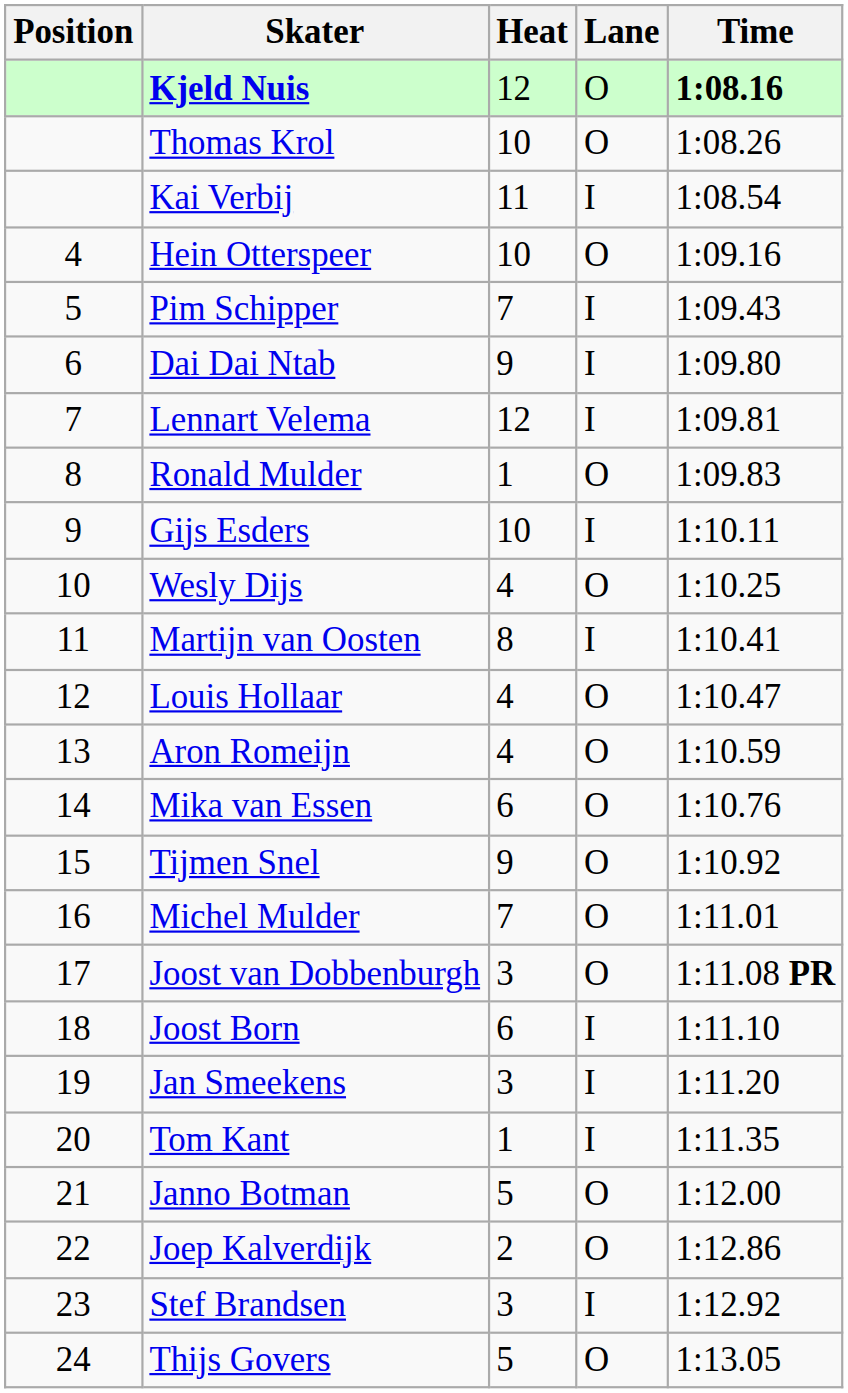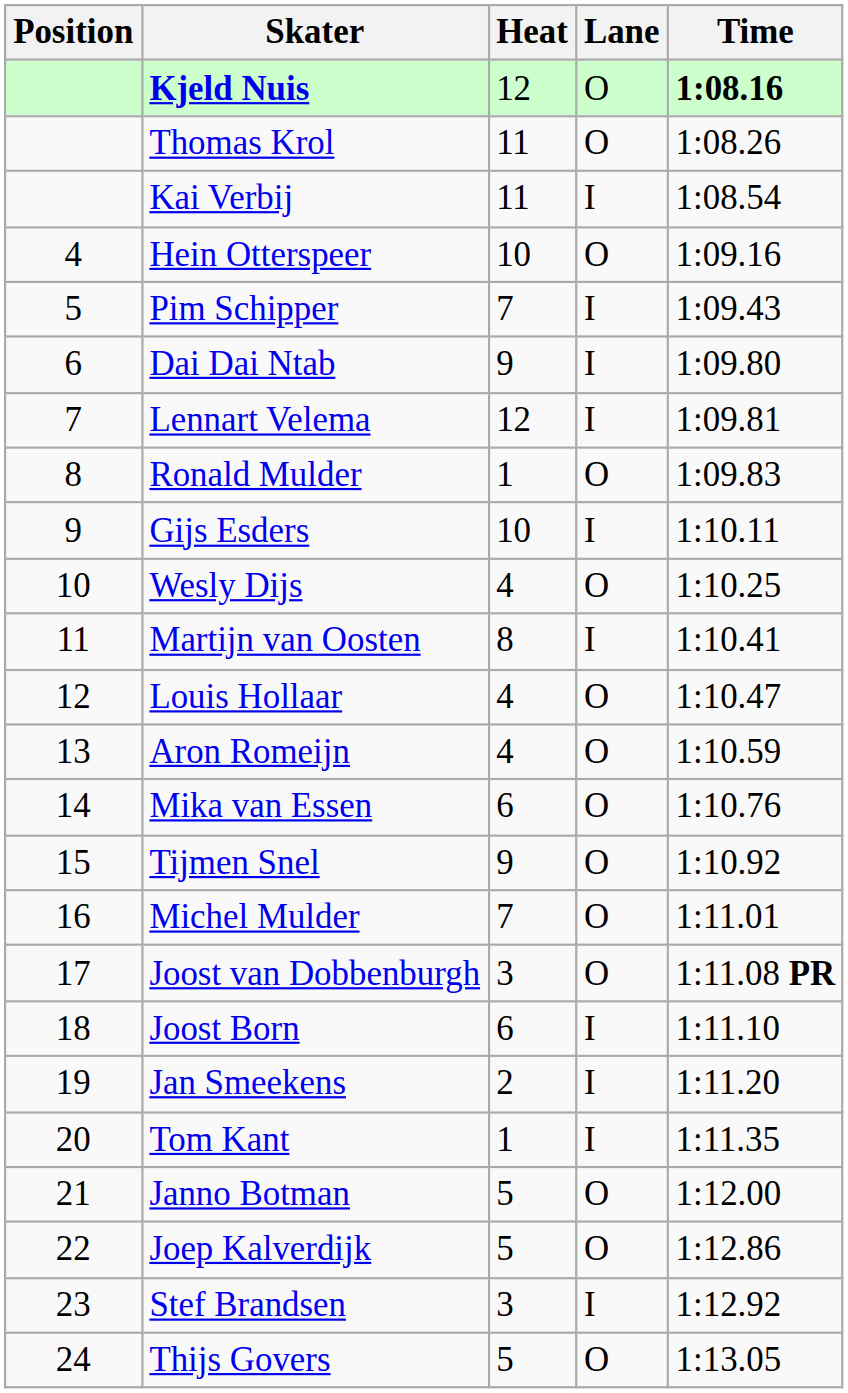 <table class="wikitable">
 <tr>
 <th>Position</th>
 <th>Skater</th>
 <th>Heat</th>
 <th>Lane</th>
 <th>Time</th>
 </tr>
 <tr bgcolor=ccffcc>
 <td align="center"></td>
 <td><strong><a href='#'>Kjeld Nuis</a></strong></td>
 <td>12</td>
 <td>O</td>
 <td><strong>1:08.16</strong></td>
 </tr>
 <tr>
 <td align="center"></td>
 <td><a href='#'>Thomas Krol</a></td>
-<td>10</td>
+<td>11</td>
 <td>O</td>
 <td>1:08.26</td>
 </tr>
 <tr>
 <td align="center"></td>
 <td><a href='#'>Kai Verbij</a></td>
 <td>11</td>
 <td>I</td>
 <td>1:08.54</td>
 </tr>
 <tr>
 <td align="center">4</td>
 <td><a href='#'>Hein Otterspeer</a></td>
 <td>10</td>
 <td>O</td>
 <td>1:09.16</td>
 </tr>
 <tr>
 <td align="center">5</td>
 <td><a href='#'>Pim Schipper</a></td>
 <td>7</td>
 <td>I</td>
 <td>1:09.43</td>
 </tr>
 <tr>
 <td align="center">6</td>
 <td><a href='#'>Dai Dai Ntab</a></td>
 <td>9</td>
 <td>I</td>
 <td>1:09.80</td>
 </tr>
 <tr>
 <td align="center">7</td>
 <td><a href='#'>Lennart Velema</a></td>
 <td>12</td>
 <td>I</td>
 <td>1:09.81</td>
 </tr>
 <tr>
 <td align="center">8</td>
 <td><a href='#'>Ronald Mulder</a></td>
 <td>1</td>
 <td>O</td>
 <td>1:09.83</td>
 </tr>
 <tr>
 <td align="center">9</td>
 <td><a href='#'>Gijs Esders</a></td>
 <td>10</td>
 <td>I</td>
 <td>1:10.11</td>
 </tr>
 <tr>
 <td align="center">10</td>
 <td><a href='#'>Wesly Dijs</a></td>
 <td>4</td>
 <td>O</td>
 <td>1:10.25</td>
 </tr>
 <tr>
 <td align="center">11</td>
 <td><a href='#'>Martijn van Oosten</a></td>
 <td>8</td>
 <td>I</td>
 <td>1:10.41</td>
 </tr>
 <tr>
 <td align="center">12</td>
 <td><a href='#'>Louis Hollaar</a></td>
 <td>4</td>
 <td>O</td>
 <td>1:10.47</td>
 </tr>
 <tr>
 <td align="center">13</td>
 <td><a href='#'>Aron Romeijn</a></td>
 <td>4</td>
 <td>O</td>
 <td>1:10.59</td>
 </tr>
 <tr>
 <td align="center">14</td>
 <td><a href='#'>Mika van Essen</a></td>
 <td>6</td>
 <td>O</td>
 <td>1:10.76</td>
 </tr>
 <tr>
 <td align="center">15</td>
 <td><a href='#'>Tijmen Snel</a></td>
 <td>9</td>
 <td>O</td>
 <td>1:10.92</td>
 </tr>
 <tr>
 <td align="center">16</td>
 <td><a href='#'>Michel Mulder</a></td>
 <td>7</td>
 <td>O</td>
 <td>1:11.01</td>
 </tr>
 <tr>
 <td align="center">17</td>
 <td><a href='#'>Joost van Dobbenburgh</a></td>
 <td>3</td>
 <td>O</td>
 <td>1:11.08 <strong>PR</strong></td>
 </tr>
 <tr>
 <td align="center">18</td>
 <td><a href='#'>Joost Born</a></td>
 <td>6</td>
 <td>I</td>
 <td>1:11.10</td>
 </tr>
 <tr>
 <td align="center">19</td>
 <td><a href='#'>Jan Smeekens</a></td>
-<td>3</td>
+<td>2</td>
 <td>I</td>
 <td>1:11.20</td>
 </tr>
 <tr>
 <td align="center">20</td>
 <td><a href='#'>Tom Kant</a></td>
 <td>1</td>
 <td>I</td>
 <td>1:11.35</td>
 </tr>
 <tr>
 <td align="center">21</td>
 <td><a href='#'>Janno Botman</a></td>
 <td>5</td>
 <td>O</td>
 <td>1:12.00</td>
 </tr>
 <tr>
 <td align="center">22</td>
 <td><a href='#'>Joep Kalverdijk</a></td>
-<td>2</td>
+<td>5</td>
 <td>O</td>
 <td>1:12.86</td>
 </tr>
 <tr>
 <td align="center">23</td>
 <td><a href='#'>Stef Brandsen</a></td>
 <td>3</td>
 <td>I</td>
 <td>1:12.92</td>
 </tr>
 <tr>
 <td align="center">24</td>
 <td><a href='#'>Thijs Govers</a></td>
 <td>5</td>
 <td>O</td>
 <td>1:13.05</td>
 </tr>
 </table>
